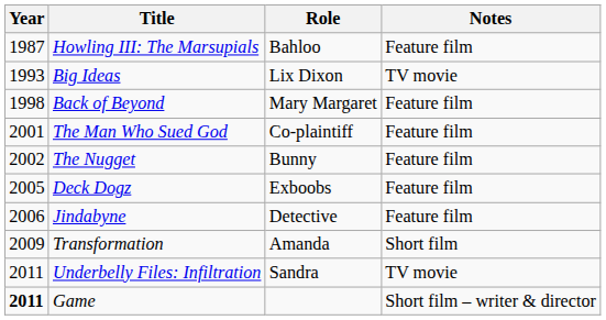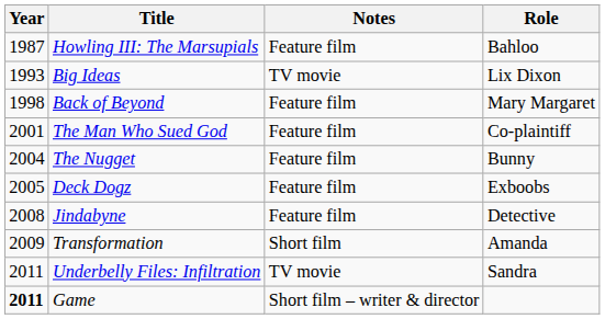 <table class="wikitable">
 <tr>
 <th>Year</th>
 <th>Title</th>
+<th>Notes</th>
 <th>Role</th>
-<th>Notes</th>
 </tr>
 <tr>
 <td>1987</td>
 <td><em><a href='#'>Howling III: The Marsupials</a></em></td>
+<td>Feature film</td>
 <td>Bahloo</td>
-<td>Feature film</td>
 </tr>
 <tr>
 <td>1993</td>
 <td><em><a href='#'>Big Ideas</a></em></td>
+<td>TV movie</td>
 <td>Lix Dixon</td>
-<td>TV movie</td>
 </tr>
 <tr>
 <td>1998</td>
 <td><em><a href='#'>Back of Beyond</a></em></td>
+<td>Feature film</td>
 <td>Mary Margaret</td>
-<td>Feature film</td>
 </tr>
 <tr>
 <td>2001</td>
 <td><em><a href='#'>The Man Who Sued God</a></em></td>
+<td>Feature film</td>
 <td>Co-plaintiff</td>
-<td>Feature film</td>
 </tr>
 <tr>
-<td>2002</td>
+<td>2004</td>
 <td><em><a href='#'>The Nugget</a></em></td>
+<td>Feature film</td>
 <td>Bunny</td>
-<td>Feature film</td>
 </tr>
 <tr>
 <td>2005</td>
 <td><em><a href='#'>Deck Dogz</a></em></td>
+<td>Feature film</td>
 <td>Exboobs</td>
-<td>Feature film</td>
 </tr>
 <tr>
-<td>2006</td>
+<td>2008</td>
 <td><em><a href='#'>Jindabyne</a></em></td>
+<td>Feature film</td>
 <td>Detective</td>
-<td>Feature film</td>
 </tr>
 <tr>
 <td>2009</td>
 <td><em>Transformation</em></td>
+<td>Short film</td>
 <td>Amanda</td>
-<td>Short film</td>
 </tr>
 <tr>
 <td>2011</td>
 <td><em><a href='#'>Underbelly Files: Infiltration</a></em></td>
+<td>TV movie</td>
 <td>Sandra</td>
-<td>TV movie</td>
 </tr>
 <tr>
 <td><strong>2011</strong></td>
 <td><em>Game</em></td>
+<td>Short film – writer & director</td>
 <td></td>
-<td>Short film – writer & director</td>
 </tr>
 </table>
